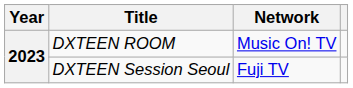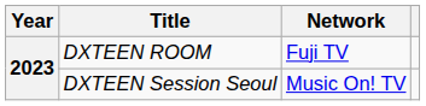 <table class="wikitable plainrowheaders">
 <tr>
 <th scope="col">Year</th>
 <th scope="col">Title</th>
 <th scope="col">Network</th>
 <th class="unsortable" scope="col"></th>
 </tr>
 <tr>
 <th rowspan="2" scope="row">2023</th>
 <td><em>DXTEEN ROOM</em></td>
-<td><a href='#'>Music On! TV</a></td>
+<td><a href='#'>Fuji TV</a></td>
 <td style="text-align:center;"></td>
 </tr>
 <tr>
 <td><em>DXTEEN Session Seoul</em></td>
-<td><a href='#'>Fuji TV</a></td>
+<td><a href='#'>Music On! TV</a></td>
 <td style="text-align:center;"></td>
 </tr>
 </table>
